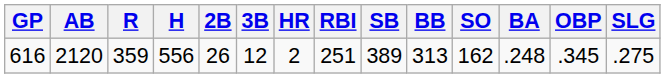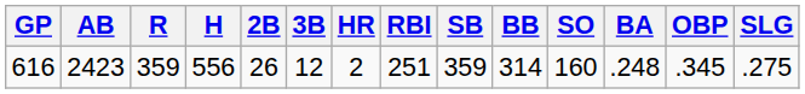 <table class="wikitable">
 <tr>
 <th><a href='#'>GP</a></th>
 <th><a href='#'>AB</a></th>
 <th><a href='#'>R</a></th>
 <th><a href='#'>H</a></th>
 <th><a href='#'>2B</a></th>
 <th><a href='#'>3B</a></th>
 <th><a href='#'>HR</a></th>
 <th><a href='#'>RBI</a></th>
 <th><a href='#'>SB</a></th>
 <th><a href='#'>BB</a></th>
 <th><a href='#'>SO</a></th>
 <th><a href='#'>BA</a></th>
 <th><a href='#'>OBP</a></th>
 <th><a href='#'>SLG</a></th>
 </tr>
 <tr align=center>
 <td>616</td>
-<td>2120</td>
+<td>2423</td>
 <td>359</td>
 <td>556</td>
 <td>26</td>
 <td>12</td>
 <td>2</td>
 <td>251</td>
-<td>389</td>
-<td>313</td>
-<td>162</td>
+<td>359</td>
+<td>314</td>
+<td>160</td>
 <td>.248</td>
 <td>.345</td>
 <td>.275</td>
 </tr>
 </table>
